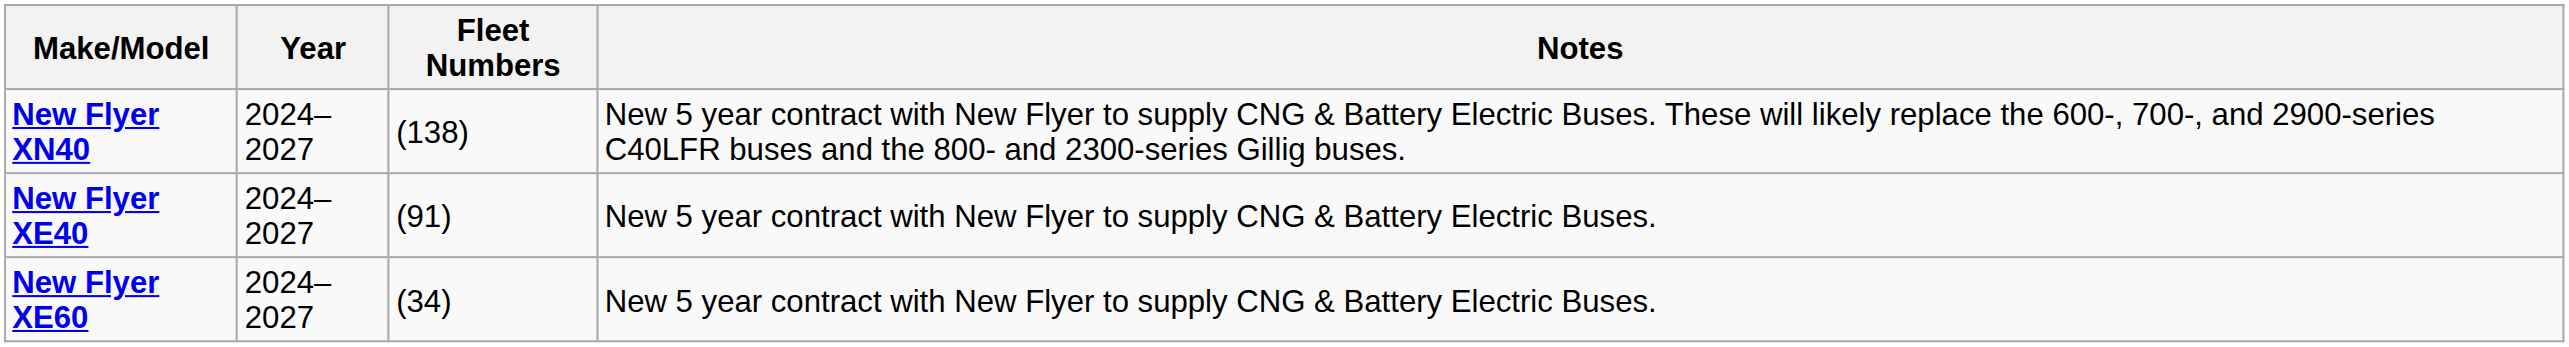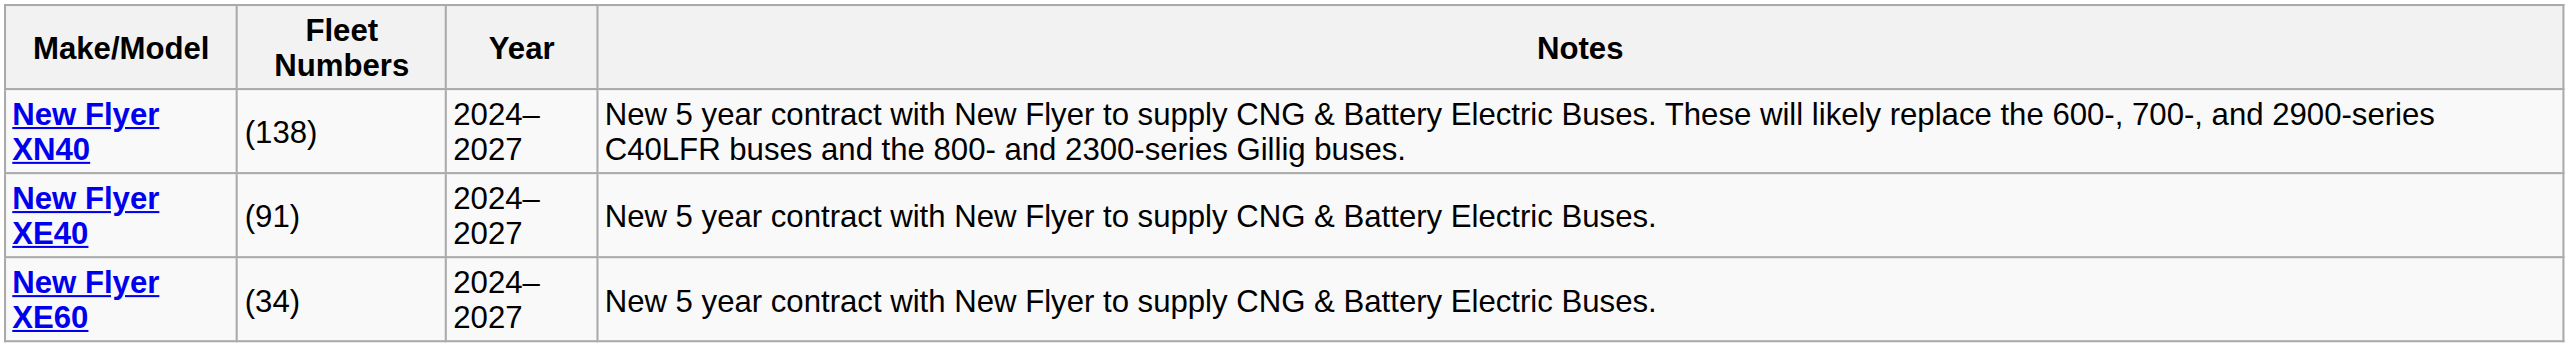 <table class="wikitable sticky-header" style="font-size: 95%;" |>
 <tr>
 <th>Make/Model</th>
+<th>Fleet Numbers</th>
 <th>Year</th>
-<th>Fleet Numbers</th>
 <th>Notes</th>
 </tr>
 <tr>
 <td><strong><a href='#'>New Flyer XN40</a></strong></td>
+<td>(138)</td>
 <td>2024–2027</td>
-<td>(138)</td>
 <td>New 5 year contract with New Flyer to supply CNG & Battery Electric Buses. These will likely replace the 600-, 700-, and 2900-series C40LFR buses and the 800- and 2300-series Gillig buses.</td>
 </tr>
 <tr>
 <td><strong><a href='#'>New Flyer XE40</a></strong></td>
+<td>(91)</td>
 <td>2024–2027</td>
-<td>(91)</td>
 <td>New 5 year contract with New Flyer to supply CNG & Battery Electric Buses.</td>
 </tr>
 <tr>
 <td><strong><a href='#'>New Flyer XE60</a></strong></td>
+<td>(34)</td>
 <td>2024–2027</td>
-<td>(34)</td>
 <td>New 5 year contract with New Flyer to supply CNG & Battery Electric Buses.</td>
 </tr>
 </table>
